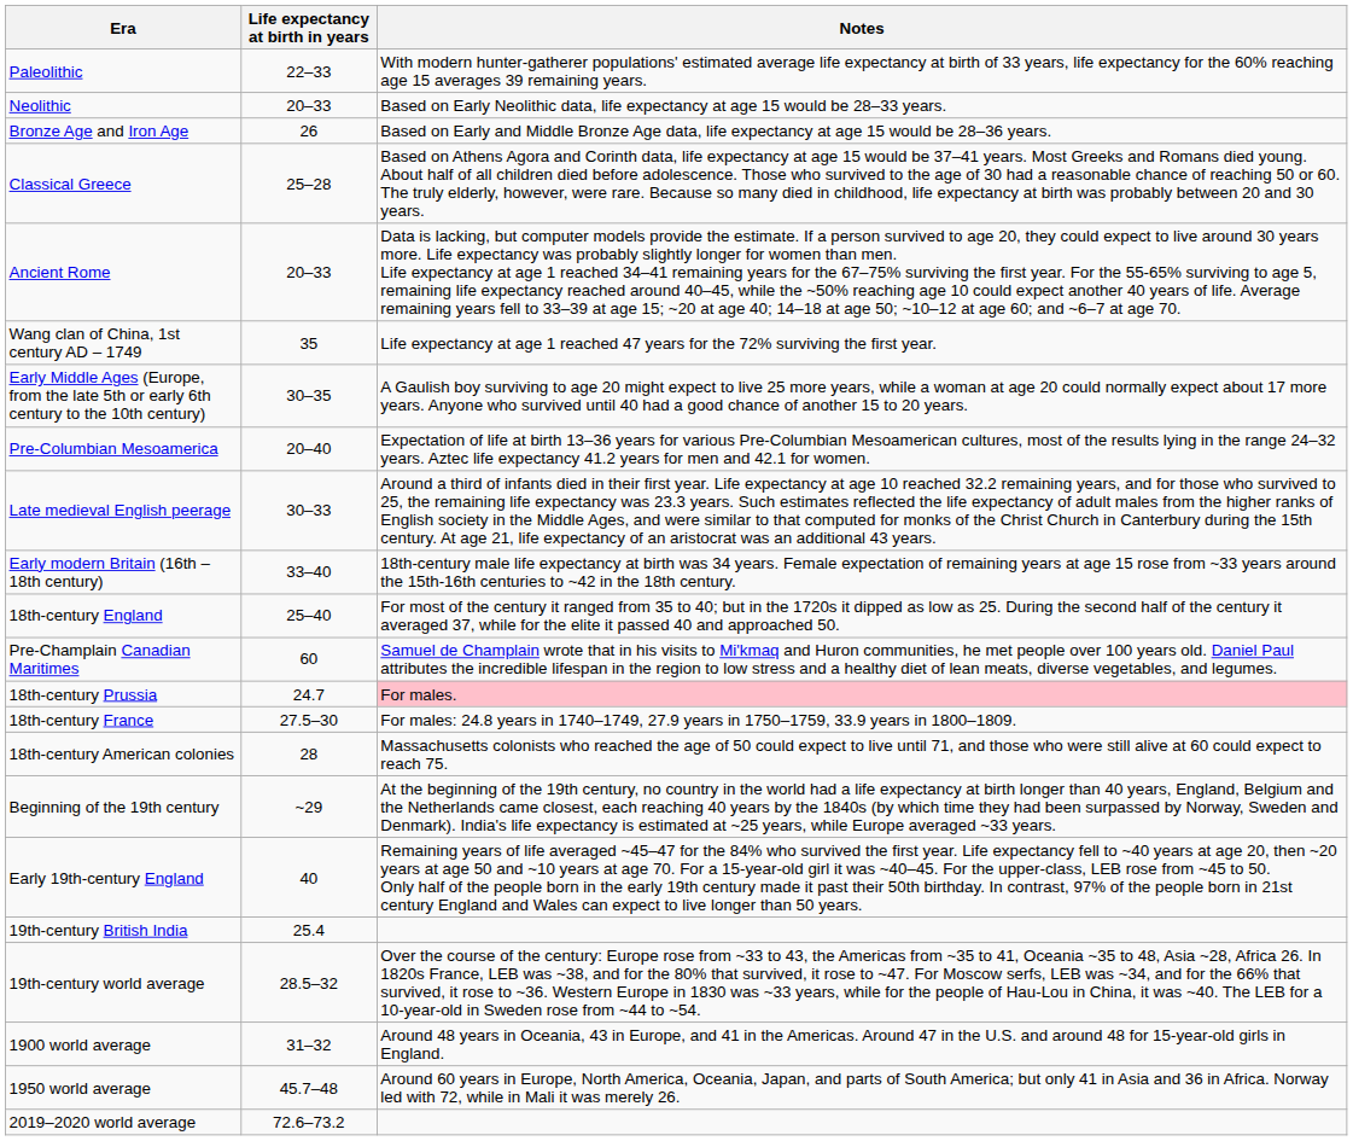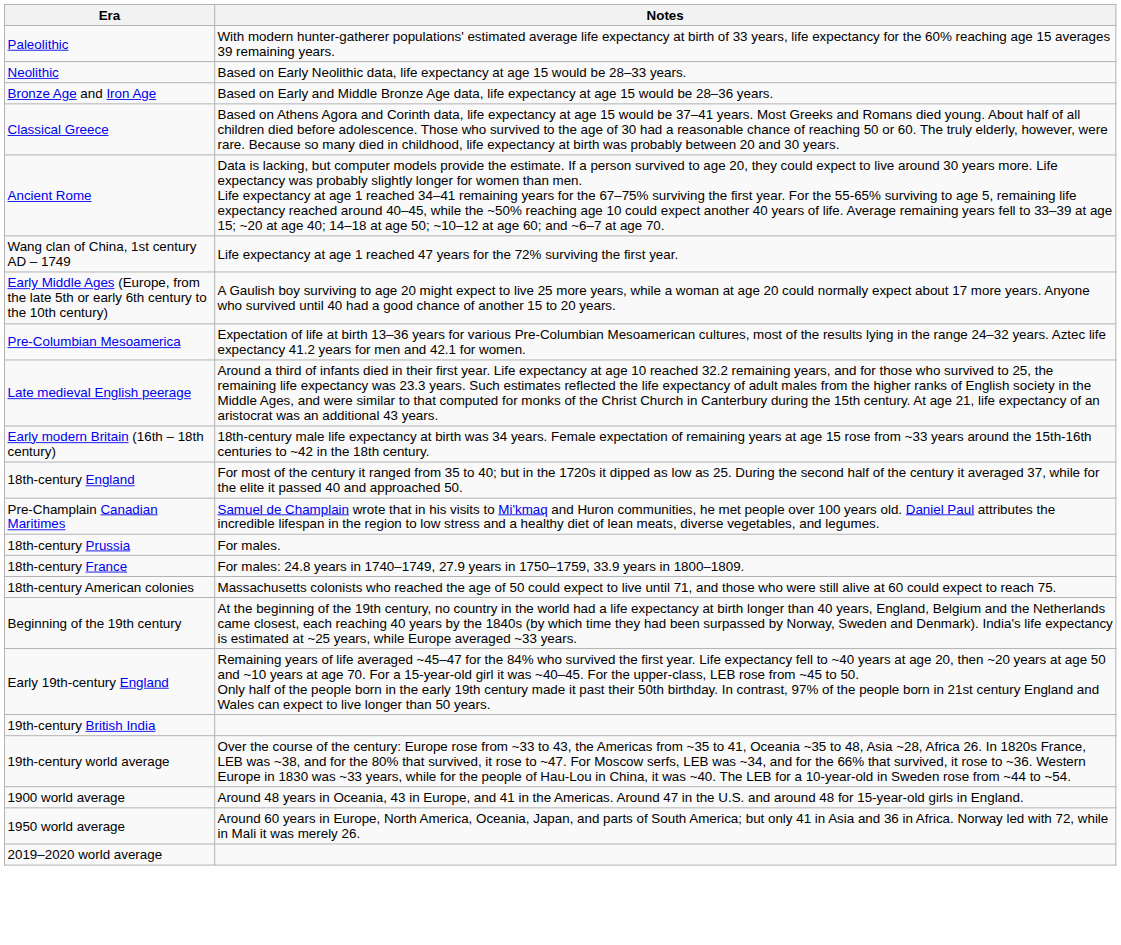 <table class="wikitable sortable" style="margin-left: auto; margin-right: auto; border: none; font-size:95%">
 <tr>
 <th>Era</th>
-<th>Life expectancy at birth in years</th>
 <th>Notes</th>
 </tr>
 <tr>
 <td><a href='#'>Paleolithic</a></td>
-<td style="text-align:center;">22–33</td>
 <td>With modern hunter-gatherer populations' estimated average life expectancy at birth of 33 years, life expectancy for the 60% reaching age 15 averages 39 remaining years.</td>
 </tr>
 <tr>
 <td><a href='#'>Neolithic</a></td>
-<td style="text-align:center;">20–33</td>
 <td>Based on Early Neolithic data, life expectancy at age 15 would be 28–33 years.</td>
 </tr>
 <tr>
 <td><a href='#'>Bronze Age</a> and <a href='#'>Iron Age</a></td>
-<td style="text-align:center;">26</td>
 <td>Based on Early and Middle Bronze Age data, life expectancy at age 15 would be 28–36 years.</td>
 </tr>
 <tr>
 <td><a href='#'>Classical Greece</a></td>
-<td style="text-align:center;">25–28</td>
 <td>Based on Athens Agora and Corinth data, life expectancy at age 15 would be 37–41 years. Most Greeks and Romans died young. About half of all children died before adolescence. Those who survived to the age of 30 had a reasonable chance of reaching 50 or 60. The truly elderly, however, were rare. Because so many died in childhood, life expectancy at birth was probably between 20 and 30 years.</td>
 </tr>
 <tr>
 <td><a href='#'>Ancient Rome</a></td>
-<td style="text-align:center;">20–33<br></td>
 <td>Data is lacking, but computer models provide the estimate. If a person survived to age 20, they could expect to live around 30 years more. Life expectancy was probably slightly longer for women than men.<br>Life expectancy at age 1 reached 34–41 remaining years for the 67–75% surviving the first year. For the 55-65% surviving to age 5, remaining life expectancy reached around 40–45, while the ~50% reaching age 10 could expect another 40 years of life. Average remaining years fell to 33–39 at age 15; ~20 at age 40; 14–18 at age 50; ~10–12 at age 60; and ~6–7 at age 70.</td>
 </tr>
 <tr>
 <td>Wang clan of China, 1st century AD – 1749</td>
-<td style="text-align:center;">35</td>
 <td>Life expectancy at age 1 reached 47 years for the 72% surviving the first year.</td>
 </tr>
 <tr>
 <td><a href='#'>Early Middle Ages</a> (Europe, from the late 5th or early 6th century to the 10th century)</td>
-<td style="text-align:center;">30–35</td>
 <td>A Gaulish boy surviving to age 20 might expect to live 25 more years, while a woman at age 20 could normally expect about 17 more years. Anyone who survived until 40 had a good chance of another 15 to 20 years.</td>
 </tr>
 <tr>
 <td><a href='#'>Pre-Columbian Mesoamerica</a></td>
-<td style="text-align:center;">20–40</td>
 <td>Expectation of life at birth 13–36 years for various Pre-Columbian Mesoamerican cultures, most of the results lying in the range 24–32 years. Aztec life expectancy 41.2 years for men and 42.1 for women.</td>
 </tr>
 <tr>
 <td><a href='#'>Late medieval English peerage</a></td>
-<td style="text-align:center;">30–33</td>
 <td>Around a third of infants died in their first year. Life expectancy at age 10 reached 32.2 remaining years, and for those who survived to 25, the remaining life expectancy was 23.3 years. Such estimates reflected the life expectancy of adult males from the higher ranks of English society in the Middle Ages, and were similar to that computed for monks of the Christ Church in Canterbury during the 15th century. At age 21, life expectancy of an aristocrat was an additional 43 years.</td>
 </tr>
 <tr>
 <td><a href='#'>Early modern Britain</a> (16th – 18th century)</td>
-<td style="text-align:center;">33–40</td>
 <td>18th-century male life expectancy at birth was 34 years. Female expectation of remaining years at age 15 rose from ~33 years around the 15th-16th centuries to ~42 in the 18th century.</td>
 </tr>
 <tr>
 <td>18th-century <a href='#'>England</a></td>
-<td style="text-align:center;">25–40</td>
 <td>For most of the century it ranged from 35 to 40; but in the 1720s it dipped as low as 25. During the second half of the century it averaged 37, while for the elite it passed 40 and approached 50.</td>
 </tr>
 <tr>
 <td>Pre-Champlain <a href='#'>Canadian Maritimes</a></td>
-<td style="text-align:center;">60</td>
 <td><a href='#'>Samuel de Champlain</a> wrote that in his visits to <a href='#'>Mi'kmaq</a> and Huron communities, he met people over 100 years old. <a href='#'>Daniel Paul</a> attributes the incredible lifespan in the region to low stress and a healthy diet of lean meats, diverse vegetables, and legumes.</td>
 </tr>
 <tr>
 <td>18th-century <a href='#'>Prussia</a></td>
-<td style="text-align:center;">24.7</td>
-<td style="background: pink;">For males.</td>
+<td>For males.</td>
 </tr>
 <tr>
 <td>18th-century <a href='#'>France</a></td>
-<td style="text-align:center;">27.5–30</td>
 <td>For males: 24.8 years in 1740–1749, 27.9 years in 1750–1759, 33.9 years in 1800–1809.</td>
 </tr>
 <tr>
 <td>18th-century American colonies</td>
-<td style="text-align:center;">28</td>
 <td>Massachusetts colonists who reached the age of 50 could expect to live until 71, and those who were still alive at 60 could expect to reach 75.</td>
 </tr>
 <tr>
 <td>Beginning of the 19th century</td>
-<td style="text-align:center;">~29</td>
 <td>At the beginning of the 19th century, no country in the world had a life expectancy at birth longer than 40 years, England, Belgium and the Netherlands came closest, each reaching 40 years by the 1840s (by which time they had been surpassed by Norway, Sweden and Denmark). India's life expectancy is estimated at ~25 years, while Europe averaged ~33 years.</td>
 </tr>
 <tr>
 <td>Early 19th-century <a href='#'>England</a></td>
-<td style="text-align:center;">40</td>
 <td>Remaining years of life averaged ~45–47 for the 84% who survived the first year. Life expectancy fell to ~40 years at age 20, then ~20 years at age 50 and ~10 years at age 70. For a 15-year-old girl it was ~40–45. For the upper-class, LEB rose from ~45 to 50.<br>Only half of the people born in the early 19th century made it past their 50th birthday. In contrast, 97% of the people born in 21st century England and Wales can expect to live longer than 50 years.</td>
 </tr>
 <tr>
 <td>19th-century <a href='#'>British India</a></td>
-<td style="text-align:center;">25.4</td>
 <td></td>
 </tr>
 <tr>
 <td>19th-century world average</td>
-<td style="text-align:center;">28.5–32</td>
 <td>Over the course of the century: Europe rose from ~33 to 43, the Americas from ~35 to 41, Oceania ~35 to 48, Asia ~28, Africa 26. In 1820s France, LEB was ~38, and for the 80% that survived, it rose to ~47. For Moscow serfs, LEB was ~34, and for the 66% that survived, it rose to ~36. Western Europe in 1830 was ~33 years, while for the people of Hau-Lou in China, it was ~40. The LEB for a 10-year-old in Sweden rose from ~44 to ~54.</td>
 </tr>
 <tr>
 <td>1900 world average</td>
-<td style="text-align:center;">31–32</td>
 <td>Around 48 years in Oceania, 43 in Europe, and 41 in the Americas. Around 47 in the U.S. and around 48 for 15-year-old girls in England.</td>
 </tr>
 <tr>
 <td>1950 world average</td>
-<td style="text-align:center;">45.7–48</td>
 <td>Around 60 years in Europe, North America, Oceania, Japan, and parts of South America; but only 41 in Asia and 36 in Africa. Norway led with 72, while in Mali it was merely 26.</td>
 </tr>
 <tr>
 <td>2019–2020 world average</td>
-<td style="text-align:center;">72.6–73.2 <br></td>
 <td></td>
 </tr>
 </table>
